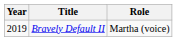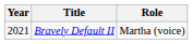 <table class="wikitable sortable">
 <tr>
 <th>Year</th>
 <th>Title</th>
 <th>Role</th>
 </tr>
 <tr>
-<td>2019</td>
+<td>2021</td>
 <td><em><a href='#'>Bravely Default II</a></em></td>
 <td>Martha (voice)</td>
 </tr>
 </table>
